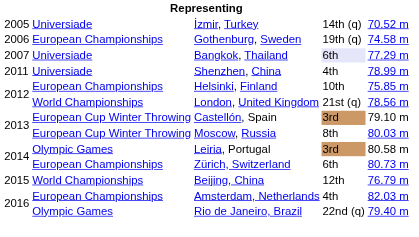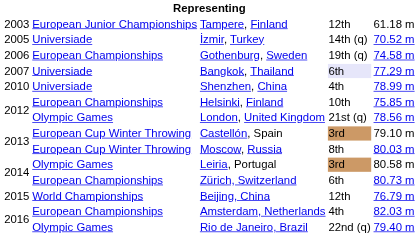 <table>
 <tr>
 <th colspan="5">Representing </th>
+</tr>
+<tr>
+<td>2003</td>
+<td><a href='#'>European Junior Championships</a></td>
+<td><a href='#'>Tampere</a>, <a href='#'>Finland</a></td>
+<td>12th</td>
+<td>61.18 m</td>
 </tr>
 <tr>
 <td>2005</td>
 <td><a href='#'>Universiade</a></td>
 <td><a href='#'>İzmir</a>, <a href='#'>Turkey</a></td>
 <td>14th (q)</td>
 <td><a href='#'>70.52 m</a></td>
 </tr>
 <tr>
 <td>2006</td>
 <td><a href='#'>European Championships</a></td>
 <td><a href='#'>Gothenburg</a>, <a href='#'>Sweden</a></td>
 <td>19th (q)</td>
 <td><a href='#'>74.58 m</a></td>
 </tr>
 <tr>
 <td>2007</td>
 <td><a href='#'>Universiade</a></td>
 <td><a href='#'>Bangkok</a>, <a href='#'>Thailand</a></td>
 <td style="background: lavender;">6th</td>
 <td><a href='#'>77.29 m</a></td>
 </tr>
 <tr>
-<td>2011</td>
+<td>2010</td>
 <td><a href='#'>Universiade</a></td>
 <td><a href='#'>Shenzhen</a>, <a href='#'>China</a></td>
 <td>4th</td>
 <td><a href='#'>78.99 m</a></td>
 </tr>
 <tr>
 <td rowspan=2>2012</td>
 <td><a href='#'>European Championships</a></td>
 <td><a href='#'>Helsinki</a>, <a href='#'>Finland</a></td>
 <td>10th</td>
 <td><a href='#'>75.85 m</a></td>
 </tr>
 <tr>
-<td><a href='#'>World Championships</a></td>
+<td><a href='#'>Olympic Games</a></td>
 <td><a href='#'>London</a>, <a href='#'>United Kingdom</a></td>
 <td>21st (q)</td>
 <td><a href='#'>78.56 m</a></td>
 </tr>
 <tr>
 <td rowspan=2>2013</td>
 <td><a href='#'>European Cup Winter Throwing</a></td>
 <td><a href='#'>Castellón</a>, Spain</td>
 <td bgcolor="cc9966">3rd</td>
 <td>79.10 m</td>
 </tr>
 <tr>
 <td><a href='#'>European Cup Winter Throwing</a></td>
 <td><a href='#'>Moscow</a>, <a href='#'>Russia</a></td>
 <td>8th</td>
 <td><a href='#'>80.03 m</a></td>
 </tr>
 <tr>
 <td rowspan=2>2014</td>
 <td><a href='#'>Olympic Games</a></td>
 <td><a href='#'>Leiria</a>, Portugal</td>
 <td bgcolor="cc9966">3rd</td>
 <td>80.58 m</td>
 </tr>
 <tr>
 <td><a href='#'>European Championships</a></td>
 <td><a href='#'>Zürich, Switzerland</a></td>
 <td>6th</td>
 <td><a href='#'>80.73 m</a></td>
 </tr>
 <tr>
 <td>2015</td>
 <td><a href='#'>World Championships</a></td>
 <td><a href='#'>Beijing, China</a></td>
 <td>12th</td>
 <td><a href='#'>76.79 m</a></td>
 </tr>
 <tr>
 <td rowspan=2>2016</td>
 <td><a href='#'>European Championships</a></td>
 <td><a href='#'>Amsterdam, Netherlands</a></td>
 <td>4th</td>
 <td><a href='#'>82.03 m</a></td>
 </tr>
 <tr>
 <td><a href='#'>Olympic Games</a></td>
 <td><a href='#'>Rio de Janeiro, Brazil</a></td>
 <td>22nd (q)</td>
 <td><a href='#'>79.40 m</a></td>
 </tr>
 </table>
